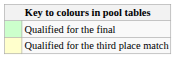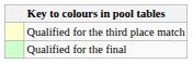 <table class="wikitable" style="text-align: center;">
 <tr>
 <th colspan=2>Key to colours in pool tables</th>
 </tr>
 <tr>
+<td style="background:#ffc; width:20px;"></td>
+<td style="text-align:left;">Qualified for the third place match</td>
+</tr>
+<tr>
 <td style="background:#cfc; width:20px;"></td>
 <td style="text-align:left;">Qualified for the final</td>
 </tr>
-<tr>
-<td style="background:#ffc; width:20px;"></td>
-<td style="text-align:left;">Qualified for the third place match</td>
-</tr>
 </table>
